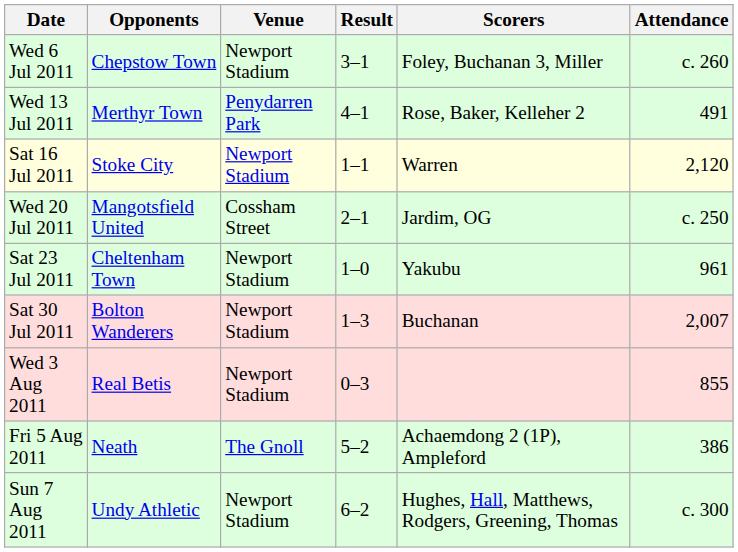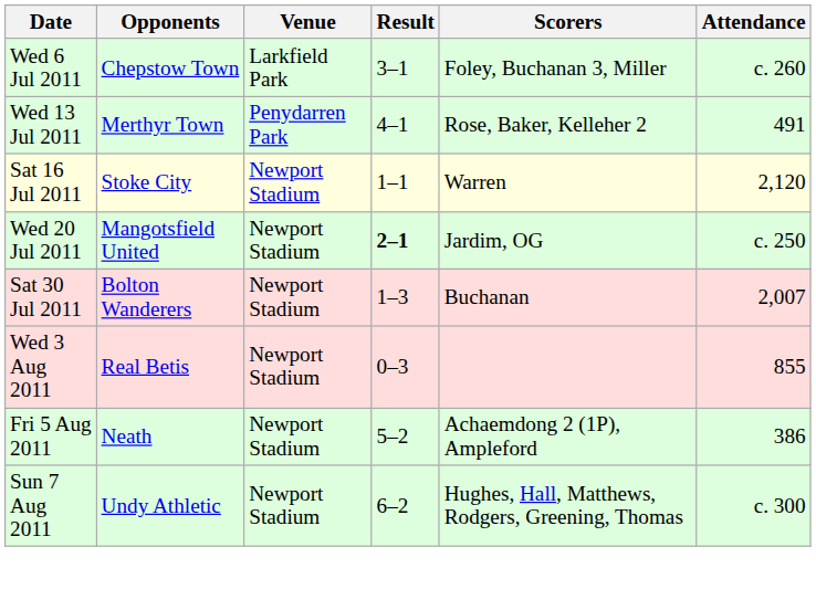 <table class="wikitable">
 <tr>
 <th>Date</th>
 <th>Opponents</th>
 <th>Venue</th>
 <th>Result</th>
 <th>Scorers</th>
 <th>Attendance</th>
 </tr>
 <tr style="background:#dfd;">
 <td>Wed 6 Jul 2011</td>
 <td><a href='#'>Chepstow Town</a></td>
-<td>Newport Stadium</td>
+<td>Larkfield Park</td>
 <td>3–1</td>
 <td>Foley, Buchanan 3, Miller</td>
 <td align="right">c. 260</td>
 </tr>
 <tr style="background:#dfd;">
 <td>Wed 13 Jul 2011</td>
 <td><a href='#'>Merthyr Town</a></td>
 <td><a href='#'>Penydarren Park</a></td>
 <td>4–1</td>
 <td>Rose, Baker, Kelleher 2</td>
 <td align="right">491</td>
 </tr>
 <tr style="background:#ffd;">
 <td>Sat 16 Jul 2011</td>
 <td><a href='#'>Stoke City</a></td>
 <td><a href='#'>Newport Stadium</a></td>
 <td>1–1</td>
 <td>Warren</td>
 <td align="right">2,120</td>
 </tr>
 <tr style="background:#dfd;">
 <td>Wed 20 Jul 2011</td>
 <td><a href='#'>Mangotsfield United</a></td>
-<td>Cossham Street</td>
-<td>2–1</td>
+<td>Newport Stadium</td>
+<td><strong>2–1</strong></td>
 <td>Jardim, OG</td>
 <td align="right">c. 250</td>
-</tr>
-<tr style="background:#dfd;">
-<td>Sat 23 Jul 2011</td>
-<td><a href='#'>Cheltenham Town</a></td>
-<td>Newport Stadium</td>
-<td>1–0</td>
-<td>Yakubu</td>
-<td align="right">961</td>
 </tr>
 <tr style="background:#fdd;">
 <td>Sat 30 Jul 2011</td>
 <td><a href='#'>Bolton Wanderers</a></td>
 <td>Newport Stadium</td>
 <td>1–3</td>
 <td>Buchanan</td>
 <td align="right">2,007</td>
 </tr>
 <tr style="background:#fdd;">
 <td>Wed 3 Aug 2011</td>
 <td><a href='#'>Real Betis</a></td>
 <td>Newport Stadium</td>
 <td>0–3</td>
 <td></td>
 <td align="right">855</td>
 </tr>
 <tr style="background:#dfd;">
 <td>Fri 5 Aug 2011</td>
 <td><a href='#'>Neath</a></td>
-<td><a href='#'>The Gnoll</a></td>
+<td>Newport Stadium</td>
 <td>5–2</td>
 <td>Achaemdong 2 (1P), Ampleford</td>
 <td align="right">386</td>
 </tr>
 <tr style="background:#dfd;">
 <td>Sun 7 Aug 2011</td>
 <td><a href='#'>Undy Athletic</a></td>
 <td>Newport Stadium</td>
 <td>6–2</td>
 <td>Hughes, <a href='#'>Hall</a>, Matthews, Rodgers, Greening, Thomas</td>
 <td align="right">c. 300</td>
 </tr>
 </table>
